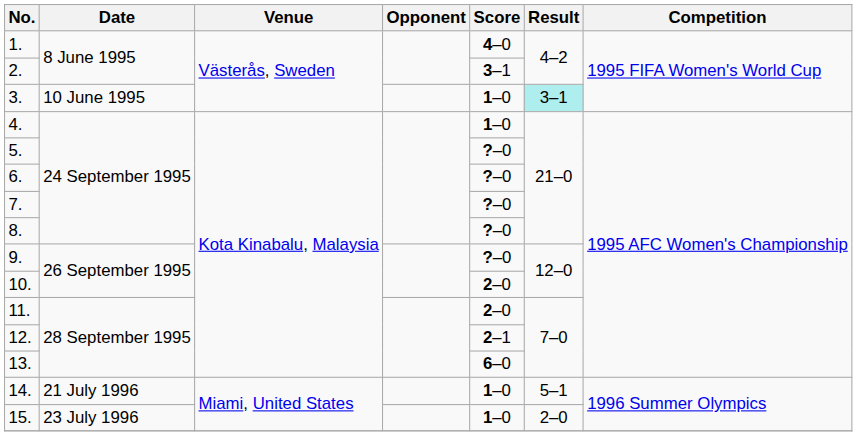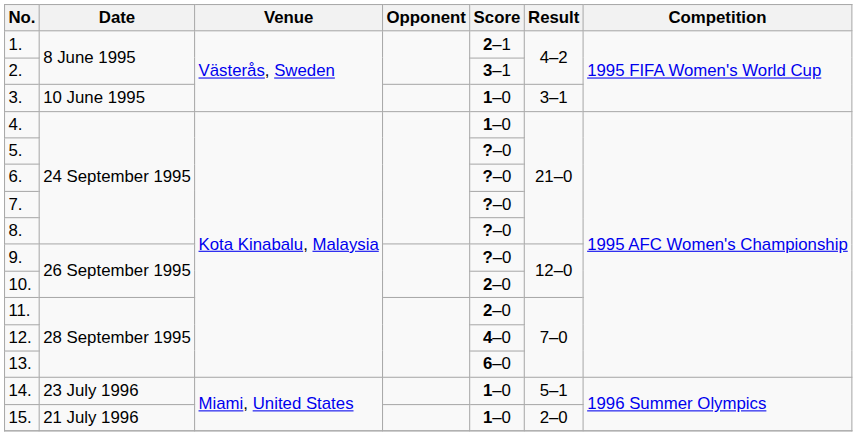 <table class="wikitable">
 <tr>
 <th>No.</th>
 <th>Date</th>
 <th>Venue</th>
 <th>Opponent</th>
 <th>Score</th>
 <th>Result</th>
 <th>Competition</th>
 </tr>
 <tr>
 <td>1.</td>
 <td rowspan=2>8 June 1995</td>
 <td rowspan=3><a href='#'>Västerås</a>, <a href='#'>Sweden</a></td>
 <td rowspan=2></td>
-<td align=center><strong>4</strong>–0</td>
+<td align=center><strong>2</strong>–1</td>
 <td rowspan=2 align=center>4–2</td>
 <td rowspan=3><a href='#'>1995 FIFA Women's World Cup</a></td>
 </tr>
 <tr>
 <td>2.</td>
 <td align=center><strong>3</strong>–1</td>
 </tr>
 <tr>
 <td>3.</td>
 <td>10 June 1995</td>
 <td></td>
 <td align=center><strong>1</strong>–0</td>
-<td align=center style="background: paleturquoise;">3–1</td>
+<td align=center>3–1</td>
 </tr>
 <tr>
 <td>4.</td>
 <td rowspan=5>24 September 1995</td>
 <td rowspan=10><a href='#'>Kota Kinabalu</a>, <a href='#'>Malaysia</a></td>
 <td rowspan=5></td>
 <td align=center><strong>1</strong>–0</td>
 <td rowspan=5 align=center>21–0</td>
 <td rowspan=10><a href='#'>1995 AFC Women's Championship</a></td>
 </tr>
 <tr>
 <td>5.</td>
 <td align=center><strong>?</strong>–0</td>
 </tr>
 <tr>
 <td>6.</td>
 <td align=center><strong>?</strong>–0</td>
 </tr>
 <tr>
 <td>7.</td>
 <td align=center><strong>?</strong>–0</td>
 </tr>
 <tr>
 <td>8.</td>
 <td align=center><strong>?</strong>–0</td>
 </tr>
 <tr>
 <td>9.</td>
 <td rowspan=2>26 September 1995</td>
 <td rowspan=2></td>
 <td align=center><strong>?</strong>–0</td>
 <td rowspan=2 align=center>12–0</td>
 </tr>
 <tr>
 <td>10.</td>
 <td align=center><strong>2</strong>–0</td>
 </tr>
 <tr>
 <td>11.</td>
 <td rowspan=3>28 September 1995</td>
 <td rowspan=3></td>
 <td align=center><strong>2</strong>–0</td>
 <td rowspan=3 align=center>7–0</td>
 </tr>
 <tr>
 <td>12.</td>
-<td align=center><strong>2</strong>–1</td>
+<td align=center><strong>4</strong>–0</td>
 </tr>
 <tr>
 <td>13.</td>
 <td align=center><strong>6</strong>–0</td>
 </tr>
 <tr>
 <td>14.</td>
-<td>21 July 1996</td>
+<td>23 July 1996</td>
 <td rowspan=2><a href='#'>Miami</a>, <a href='#'>United States</a></td>
 <td></td>
 <td align=center><strong>1</strong>–0</td>
 <td align=center>5–1</td>
 <td rowspan=2><a href='#'>1996 Summer Olympics</a></td>
 </tr>
 <tr>
 <td>15.</td>
-<td>23 July 1996</td>
+<td>21 July 1996</td>
 <td></td>
 <td align=center><strong>1</strong>–0</td>
 <td align=center>2–0</td>
 </tr>
 <tr>
 </tr>
 </table>
